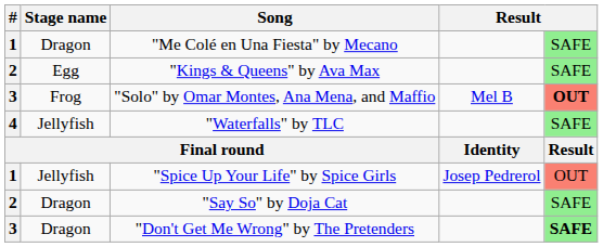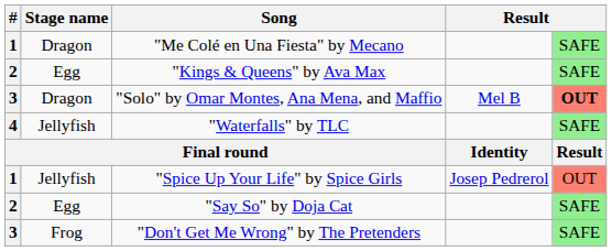 <table class="wikitable plainrowheaders" style="text-align: center">
 <tr>
 <th>#</th>
 <th>Stage name</th>
 <th>Song</th>
 <th colspan="2">Result</th>
 </tr>
 <tr>
 <th>1</th>
 <td>Dragon</td>
 <td>"Me Colé en Una Fiesta" by <a href='#'>Mecano</a></td>
 <td></td>
 <td bgcolor="lightgreen">SAFE</td>
 </tr>
 <tr>
 <th>2</th>
 <td>Egg</td>
 <td>"<a href='#'>Kings & Queens</a>" by <a href='#'>Ava Max</a></td>
 <td></td>
 <td bgcolor="lightgreen">SAFE</td>
 </tr>
 <tr>
 <th>3</th>
-<td>Frog</td>
+<td>Dragon</td>
 <td>"Solo" by <a href='#'>Omar Montes</a>, <a href='#'>Ana Mena</a>, and <a href='#'>Maffio</a></td>
 <td><a href='#'>Mel B</a></td>
 <td bgcolor="salmon"><strong>OUT</strong></td>
 </tr>
 <tr>
 <th>4</th>
 <td>Jellyfish</td>
 <td>"<a href='#'>Waterfalls</a>" by <a href='#'>TLC</a></td>
 <td></td>
 <td bgcolor="lightgreen">SAFE</td>
 </tr>
 <tr>
 <th colspan="3">Final round</th>
 <th>Identity</th>
 <th>Result</th>
 </tr>
 <tr>
 <th>1</th>
 <td>Jellyfish</td>
 <td>"<a href='#'>Spice Up Your Life</a>" by <a href='#'>Spice Girls</a></td>
 <td><a href='#'>Josep Pedrerol</a></td>
 <td bgcolor="salmon">OUT</td>
 </tr>
 <tr>
 <th>2</th>
-<td>Dragon</td>
+<td>Egg</td>
 <td>"<a href='#'>Say So</a>" by <a href='#'>Doja Cat</a></td>
 <td></td>
 <td bgcolor="lightgreen">SAFE</td>
 </tr>
 <tr>
 <th>3</th>
-<td>Dragon</td>
+<td>Frog</td>
 <td>"<a href='#'>Don't Get Me Wrong</a>" by <a href='#'>The Pretenders</a></td>
 <td></td>
-<td bgcolor="lightgreen"><strong>SAFE</strong></td>
+<td bgcolor="lightgreen">SAFE</td>
 </tr>
 </table>
